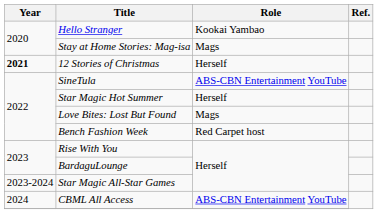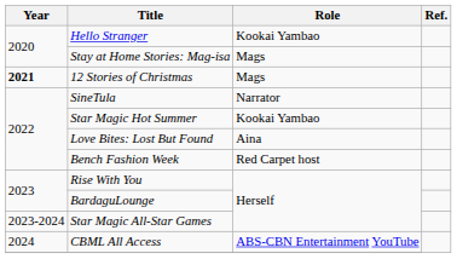 <table class="wikitable sortable">
 <tr>
 <th>Year</th>
 <th>Title</th>
 <th>Role</th>
 <th><strong>Ref.</strong></th>
 </tr>
 <tr>
 <td rowspan=2>2020</td>
 <td><em><a href='#'>Hello Stranger</a></em></td>
 <td>Kookai Yambao</td>
 <td></td>
 </tr>
 <tr>
 <td><em>Stay at Home Stories: Mag-isa</em></td>
 <td>Mags</td>
 <td></td>
 </tr>
 <tr>
 <td><strong>2021</strong></td>
 <td><em>12 Stories of Christmas</em></td>
-<td>Herself</td>
+<td>Mags</td>
 <td></td>
 </tr>
 <tr>
 <td rowspan="4">2022</td>
 <td><em>SineTula</em></td>
-<td><a href='#'>ABS-CBN Entertainment</a> <a href='#'>YouTube</a></td>
+<td>Narrator</td>
 <td></td>
 </tr>
 <tr>
 <td><em>Star Magic Hot Summer</em></td>
-<td>Herself</td>
+<td>Kookai Yambao</td>
 <td></td>
 </tr>
 <tr>
 <td><em>Love Bites: Lost But Found</em></td>
-<td>Mags</td>
+<td>Aina</td>
 <td></td>
 </tr>
 <tr>
 <td><em>Bench Fashion Week</em></td>
 <td>Red Carpet host</td>
 <td></td>
 </tr>
 <tr>
 <td rowspan="2">2023</td>
 <td><em>Rise With You</em></td>
 <td rowspan="3">Herself</td>
 <td></td>
 </tr>
 <tr>
 <td><em>BardaguLounge</em></td>
 <td></td>
 </tr>
 <tr>
 <td rowspan="1">2023-2024</td>
 <td><em>Star Magic All-Star Games</em></td>
 <td></td>
 </tr>
 <tr>
 <td rowspan="1">2024</td>
 <td><em>CBML All Access</em></td>
 <td><a href='#'>ABS-CBN Entertainment</a> <a href='#'>YouTube</a></td>
 </tr>
 <tr>
 </tr>
 </table>
